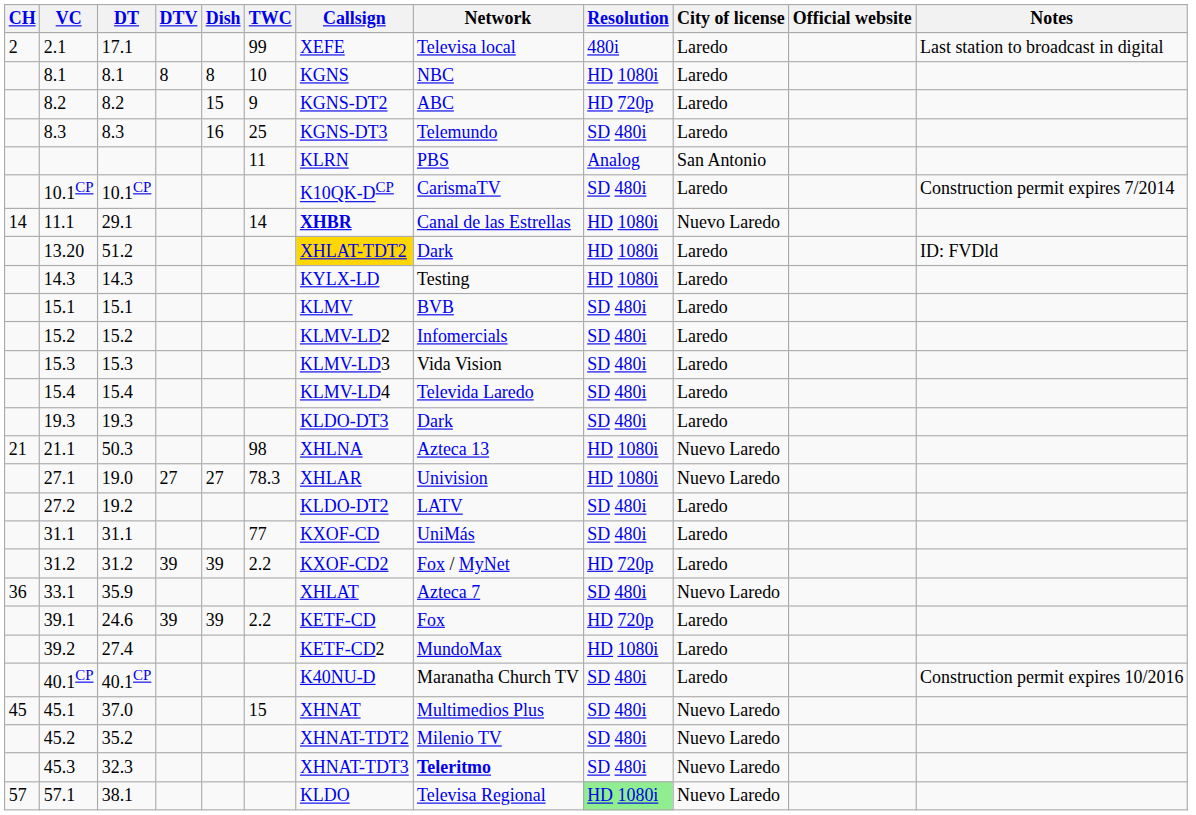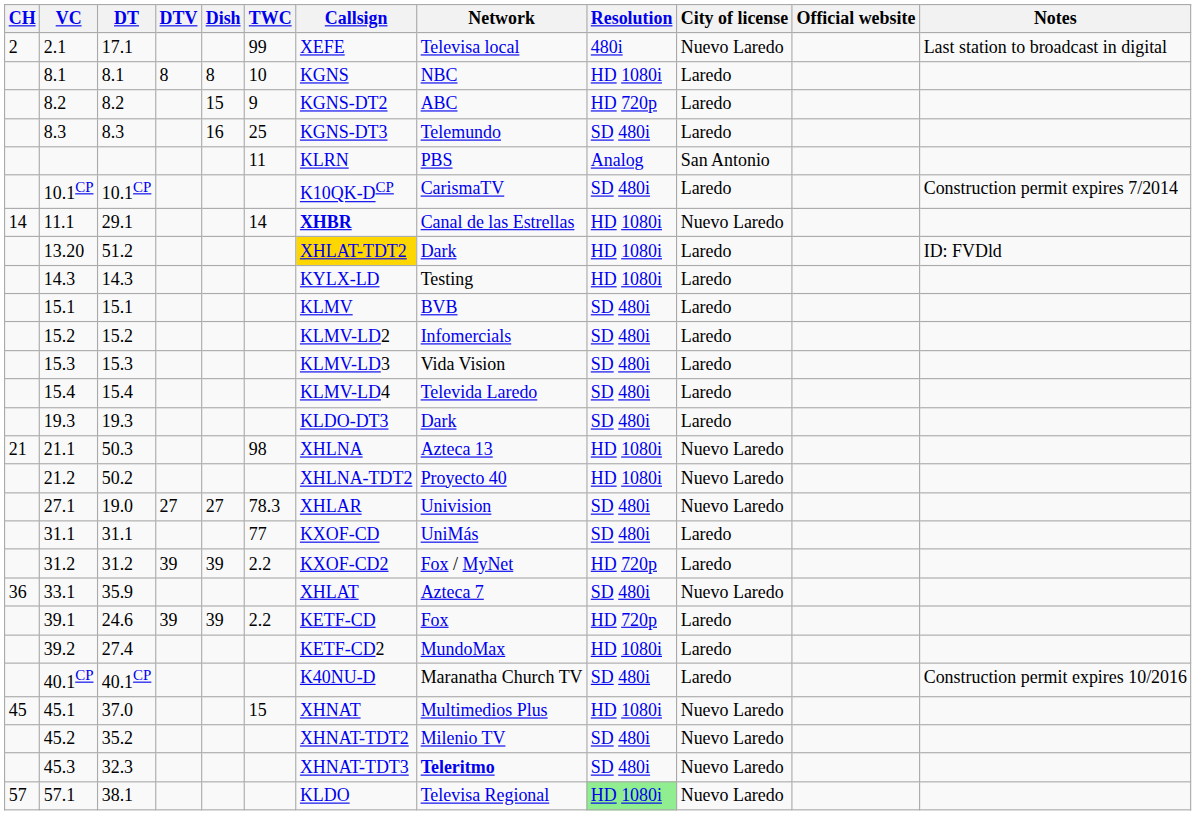 <table class="sortable wikitable">
 <tr>
 <th><a href='#'>CH</a></th>
 <th><a href='#'>VC</a></th>
 <th><a href='#'>DT</a></th>
 <th><a href='#'>DTV</a></th>
 <th><a href='#'>Dish</a></th>
 <th><a href='#'>TWC</a></th>
 <th><a href='#'>Callsign</a></th>
 <th>Network</th>
 <th><a href='#'>Resolution</a></th>
 <th>City of license</th>
 <th>Official website</th>
 <th>Notes</th>
 </tr>
 <tr style="vertical-align: top; text-align: left;">
 <td>2</td>
 <td>2.1</td>
 <td>17.1</td>
 <td></td>
 <td></td>
 <td>99</td>
 <td><a href='#'>XEFE</a></td>
 <td><a href='#'>Televisa local</a></td>
 <td><a href='#'>480i</a></td>
-<td>Laredo</td>
+<td>Nuevo Laredo</td>
 <td></td>
 <td>Last station to broadcast in digital</td>
 </tr>
 <tr style="vertical-align: top; text-align: left;">
 <td></td>
 <td>8.1</td>
 <td>8.1</td>
 <td>8</td>
 <td>8</td>
 <td>10</td>
 <td><a href='#'>KGNS</a></td>
 <td><a href='#'>NBC</a></td>
 <td><a href='#'>HD</a> <a href='#'>1080i</a></td>
 <td>Laredo</td>
 <td></td>
 <td></td>
 </tr>
 <tr style="vertical-align: top; text-align: left;">
 <td></td>
 <td>8.2</td>
 <td>8.2</td>
 <td></td>
 <td>15</td>
 <td>9</td>
 <td><a href='#'>KGNS-DT2</a></td>
 <td><a href='#'>ABC</a></td>
 <td><a href='#'>HD</a> <a href='#'>720p</a></td>
 <td>Laredo</td>
 <td></td>
 <td></td>
 </tr>
 <tr style="vertical-align: top; text-align: left;">
 <td></td>
 <td>8.3</td>
 <td>8.3</td>
 <td></td>
 <td>16</td>
 <td>25</td>
 <td><a href='#'>KGNS-DT3</a></td>
 <td><a href='#'>Telemundo</a></td>
 <td><a href='#'>SD</a> <a href='#'>480i</a></td>
 <td>Laredo</td>
 <td></td>
 <td></td>
 </tr>
 <tr style="vertical-align: top; text-align: left;">
 <td></td>
 <td></td>
 <td></td>
 <td></td>
 <td></td>
 <td>11</td>
 <td><a href='#'>KLRN</a></td>
 <td><a href='#'>PBS</a></td>
 <td><a href='#'>Analog</a></td>
 <td>San Antonio</td>
 <td></td>
 <td></td>
 </tr>
 <tr style="vertical-align: top; text-align: left;">
 <td></td>
 <td>10.1<sup><a href='#'>CP</a></sup></td>
 <td>10.1<sup><a href='#'>CP</a></sup></td>
 <td></td>
 <td></td>
 <td></td>
 <td><a href='#'>K10QK-D</a><sup><a href='#'>CP</a></sup></td>
 <td><a href='#'>CarismaTV</a></td>
 <td><a href='#'>SD</a> <a href='#'>480i</a></td>
 <td>Laredo</td>
 <td></td>
 <td>Construction permit expires 7/2014</td>
 </tr>
 <tr style="vertical-align: top; text-align: left;">
 <td>14</td>
 <td>11.1</td>
 <td>29.1</td>
 <td></td>
 <td></td>
 <td>14</td>
 <td><strong><a href='#'>XHBR</a></strong></td>
 <td><a href='#'>Canal de las Estrellas</a></td>
 <td><a href='#'>HD</a> <a href='#'>1080i</a></td>
 <td>Nuevo Laredo</td>
 <td></td>
 <td></td>
 </tr>
 <tr style="vertical-align: top; text-align: left;"|>
 <td></td>
 <td>13.20</td>
 <td>51.2</td>
 <td></td>
 <td></td>
 <td></td>
 <td style="background: gold;"><a href='#'>XHLAT-TDT2</a></td>
 <td><a href='#'>Dark</a></td>
 <td><a href='#'>HD</a> <a href='#'>1080i</a></td>
 <td>Laredo</td>
 <td></td>
 <td>ID: FVDld</td>
 </tr>
 <tr style="vertical-align: top; text-align: left;"|>
 <td></td>
 <td>14.3</td>
 <td>14.3</td>
 <td></td>
 <td></td>
 <td></td>
 <td><a href='#'>KYLX-LD</a></td>
 <td>Testing</td>
 <td><a href='#'>HD</a> <a href='#'>1080i</a></td>
 <td>Laredo</td>
 <td></td>
 <td></td>
 </tr>
 <tr style="vertical-align: top; text-align: left;">
 <td></td>
 <td>15.1</td>
 <td>15.1</td>
 <td></td>
 <td></td>
 <td></td>
 <td><a href='#'>KLMV</a></td>
 <td><a href='#'>BVB</a></td>
 <td><a href='#'>SD</a> <a href='#'>480i</a></td>
 <td>Laredo</td>
 <td></td>
 <td></td>
 </tr>
 <tr style="vertical-align: top; text-align: left;">
 <td></td>
 <td>15.2</td>
 <td>15.2</td>
 <td></td>
 <td></td>
 <td></td>
 <td><a href='#'>KLMV-LD</a>2</td>
 <td><a href='#'>Infomercials</a></td>
 <td><a href='#'>SD</a> <a href='#'>480i</a></td>
 <td>Laredo</td>
 <td></td>
 <td></td>
 </tr>
 <tr style="vertical-align: top; text-align: left;">
 <td></td>
 <td>15.3</td>
 <td>15.3</td>
 <td></td>
 <td></td>
 <td></td>
 <td><a href='#'>KLMV-LD</a>3</td>
 <td>Vida Vision</td>
 <td><a href='#'>SD</a> <a href='#'>480i</a></td>
 <td>Laredo</td>
 <td></td>
 <td></td>
 </tr>
 <tr style="vertical-align: top; text-align: left;">
 <td></td>
 <td>15.4</td>
 <td>15.4</td>
 <td></td>
 <td></td>
 <td></td>
 <td><a href='#'>KLMV-LD</a>4</td>
 <td><a href='#'>Televida Laredo</a></td>
 <td><a href='#'>SD</a> <a href='#'>480i</a></td>
 <td>Laredo</td>
 <td></td>
 <td></td>
 </tr>
 <tr style="vertical-align: top; text-align: left;"|>
 <td></td>
 <td>19.3</td>
 <td>19.3</td>
 <td></td>
 <td></td>
 <td></td>
 <td><a href='#'>KLDO-DT3</a></td>
 <td><a href='#'>Dark</a></td>
 <td><a href='#'>SD</a> <a href='#'>480i</a></td>
 <td>Laredo</td>
 <td></td>
 <td></td>
 </tr>
 <tr style="vertical-align: top; text-align: left;"|>
 <td>21</td>
 <td>21.1</td>
 <td>50.3</td>
 <td></td>
 <td></td>
 <td>98</td>
 <td><a href='#'>XHLNA</a></td>
 <td><a href='#'>Azteca 13</a></td>
 <td><a href='#'>HD</a> <a href='#'>1080i</a></td>
 <td>Nuevo Laredo</td>
 <td></td>
 <td></td>
 </tr>
 <tr style="vertical-align: top; text-align: left;"|>
 <td></td>
+<td>21.2</td>
+<td>50.2</td>
+<td></td>
+<td></td>
+<td></td>
+<td><a href='#'>XHLNA-TDT2</a></td>
+<td><a href='#'>Proyecto 40</a></td>
+<td><a href='#'>HD</a> <a href='#'>1080i</a></td>
+<td>Nuevo Laredo</td>
+<td></td>
+<td></td>
+</tr>
+<tr style="vertical-align: top; text-align: left;"|>
+<td></td>
 <td>27.1</td>
 <td>19.0</td>
 <td>27</td>
 <td>27</td>
 <td>78.3</td>
 <td><a href='#'>XHLAR</a></td>
 <td><a href='#'>Univision</a></td>
-<td><a href='#'>HD</a> <a href='#'>1080i</a></td>
+<td><a href='#'>SD</a> <a href='#'>480i</a></td>
 <td>Nuevo Laredo</td>
 <td> </td>
-<td></td>
-</tr>
-<tr style="vertical-align: top; text-align: left;"|>
-<td></td>
-<td>27.2</td>
-<td>19.2</td>
-<td></td>
-<td></td>
-<td></td>
-<td><a href='#'>KLDO-DT2</a></td>
-<td><a href='#'>LATV</a></td>
-<td><a href='#'>SD</a> <a href='#'>480i</a></td>
-<td>Laredo</td>
-<td></td>
 <td></td>
 </tr>
 <tr style="vertical-align: top; text-align: left;"|>
 <td></td>
 <td>31.1</td>
 <td>31.1</td>
 <td></td>
 <td></td>
 <td>77</td>
 <td><a href='#'>KXOF-CD</a></td>
 <td><a href='#'>UniMás</a></td>
 <td><a href='#'>SD</a> <a href='#'>480i</a></td>
 <td>Laredo</td>
 <td></td>
 <td></td>
 </tr>
 <tr style="vertical-align: top; text-align: left;"|>
 <td></td>
 <td>31.2</td>
 <td>31.2</td>
 <td>39</td>
 <td>39</td>
 <td>2.2</td>
 <td><a href='#'>KXOF-CD2</a></td>
 <td><a href='#'>Fox</a> / <a href='#'>MyNet</a></td>
 <td><a href='#'>HD</a> <a href='#'>720p</a></td>
 <td>Laredo</td>
 <td></td>
 <td></td>
 </tr>
 <tr style="vertical-align: top; text-align: left;">
 <td>36</td>
 <td>33.1</td>
 <td>35.9</td>
 <td></td>
 <td></td>
 <td></td>
 <td><a href='#'>XHLAT</a></td>
 <td><a href='#'>Azteca 7</a></td>
 <td><a href='#'>SD</a> <a href='#'>480i</a></td>
 <td>Nuevo Laredo</td>
 <td></td>
 <td></td>
 </tr>
 <tr style="vertical-align: top; text-align: left;"|>
 <td></td>
 <td>39.1</td>
 <td>24.6</td>
 <td>39</td>
 <td>39</td>
 <td>2.2</td>
 <td><a href='#'>KETF-CD</a></td>
 <td><a href='#'>Fox</a></td>
 <td><a href='#'>HD</a> <a href='#'>720p</a></td>
 <td>Laredo</td>
 <td></td>
 <td></td>
 </tr>
 <tr style="vertical-align: top; text-align: left;"|>
 <td></td>
 <td>39.2</td>
 <td>27.4</td>
 <td></td>
 <td></td>
 <td></td>
 <td><a href='#'>KETF-CD</a>2</td>
 <td><a href='#'>MundoMax</a></td>
 <td><a href='#'>HD</a> <a href='#'>1080i</a></td>
 <td>Laredo</td>
 <td></td>
 <td></td>
 </tr>
 <tr style="vertical-align: top; text-align: left;"|>
 <td></td>
 <td>40.1<sup><a href='#'>CP</a></sup></td>
 <td>40.1<sup><a href='#'>CP</a></sup></td>
 <td></td>
 <td></td>
 <td></td>
 <td><a href='#'>K40NU-D</a></td>
 <td>Maranatha Church TV</td>
 <td><a href='#'>SD</a> <a href='#'>480i</a></td>
 <td>Laredo</td>
 <td></td>
 <td>Construction permit expires 10/2016</td>
 </tr>
 <tr style="vertical-align: top; text-align: left;">
 <td>45</td>
 <td>45.1</td>
 <td>37.0</td>
 <td></td>
 <td></td>
 <td>15</td>
 <td><a href='#'>XHNAT</a></td>
 <td><a href='#'>Multimedios Plus</a></td>
-<td><a href='#'>SD</a> <a href='#'>480i</a></td>
+<td><a href='#'>HD</a> <a href='#'>1080i</a></td>
 <td>Nuevo Laredo</td>
 <td></td>
 <td></td>
 </tr>
 <tr style="vertical-align: top; text-align: left;"|>
 <td></td>
 <td>45.2</td>
 <td>35.2</td>
 <td></td>
 <td></td>
 <td></td>
 <td><a href='#'>XHNAT-TDT2</a></td>
 <td><a href='#'>Milenio TV</a></td>
 <td><a href='#'>SD</a> <a href='#'>480i</a></td>
 <td>Nuevo Laredo</td>
 <td></td>
 <td></td>
 </tr>
 <tr style="vertical-align: top; text-align: left;"|>
 <td></td>
 <td>45.3</td>
 <td>32.3</td>
 <td></td>
 <td></td>
 <td></td>
 <td><a href='#'>XHNAT-TDT3</a></td>
 <td><strong><a href='#'>Teleritmo</a></strong></td>
 <td><a href='#'>SD</a> <a href='#'>480i</a></td>
 <td>Nuevo Laredo</td>
 <td></td>
 <td></td>
 </tr>
 <tr style="vertical-align: top; text-align: left;"|>
 <td>57</td>
 <td>57.1</td>
 <td>38.1</td>
 <td></td>
 <td></td>
 <td></td>
 <td><a href='#'>KLDO</a></td>
 <td><a href='#'>Televisa Regional</a></td>
 <td style="background: lightgreen;"><a href='#'>HD</a> <a href='#'>1080i</a></td>
 <td>Nuevo Laredo</td>
 <td></td>
 <td></td>
 </tr>
 </table>
